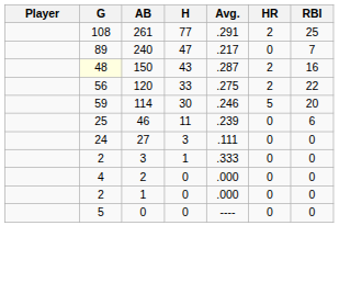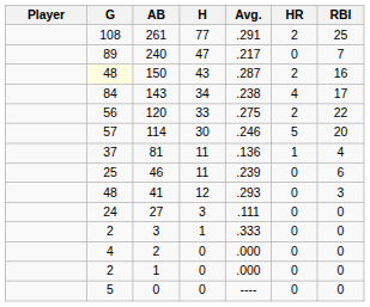 <table class="wikitable sortable" style="text-align:center">
 <tr>
 <th bgcolor="#DDDDFF" width="16%">Player</th>
 <th bgcolor="#DDDDFF" width="9%">G</th>
 <th bgcolor="#DDDDFF" width="9%">AB</th>
 <th bgcolor="#DDDDFF" width="9%">H</th>
 <th bgcolor="#DDDDFF" width="9%">Avg.</th>
 <th bgcolor="#DDDDFF" width="9%">HR</th>
 <th bgcolor="#DDDDFF" width="9%">RBI</th>
 </tr>
 <tr>
 <td></td>
 <td>108</td>
 <td>261</td>
 <td>77</td>
 <td>.291</td>
 <td>2</td>
 <td>25</td>
 </tr>
 <tr>
 <td></td>
 <td>89</td>
 <td>240</td>
 <td>47</td>
 <td>.217</td>
 <td>0</td>
 <td>7</td>
 </tr>
 <tr>
 <td></td>
 <td style="background: lightyellow;">48</td>
 <td>150</td>
 <td>43</td>
 <td>.287</td>
 <td>2</td>
 <td>16</td>
 </tr>
 <tr>
 <td></td>
+<td>84</td>
+<td>143</td>
+<td>34</td>
+<td>.238</td>
+<td>4</td>
+<td>17</td>
+</tr>
+<tr>
+<td></td>
 <td>56</td>
 <td>120</td>
 <td>33</td>
 <td>.275</td>
 <td>2</td>
 <td>22</td>
 </tr>
 <tr>
 <td></td>
-<td>59</td>
+<td>57</td>
 <td>114</td>
 <td>30</td>
 <td>.246</td>
 <td>5</td>
 <td>20</td>
+</tr>
+<tr>
+<td></td>
+<td>37</td>
+<td>81</td>
+<td>11</td>
+<td>.136</td>
+<td>1</td>
+<td>4</td>
 </tr>
 <tr>
 <td></td>
 <td>25</td>
 <td>46</td>
 <td>11</td>
 <td>.239</td>
 <td>0</td>
 <td>6</td>
+</tr>
+<tr>
+<td></td>
+<td>48</td>
+<td>41</td>
+<td>12</td>
+<td>.293</td>
+<td>0</td>
+<td>3</td>
 </tr>
 <tr>
 <td></td>
 <td>24</td>
 <td>27</td>
 <td>3</td>
 <td>.111</td>
 <td>0</td>
 <td>0</td>
 </tr>
 <tr>
 <td></td>
 <td>2</td>
 <td>3</td>
 <td>1</td>
 <td>.333</td>
 <td>0</td>
 <td>0</td>
 </tr>
 <tr>
 <td></td>
 <td>4</td>
 <td>2</td>
 <td>0</td>
 <td>.000</td>
 <td>0</td>
 <td>0</td>
 </tr>
 <tr>
 <td></td>
 <td>2</td>
 <td>1</td>
 <td>0</td>
 <td>.000</td>
 <td>0</td>
 <td>0</td>
 </tr>
 <tr>
 <td></td>
 <td>5</td>
 <td>0</td>
 <td>0</td>
 <td>----</td>
 <td>0</td>
 <td>0</td>
 </tr>
 </table>
